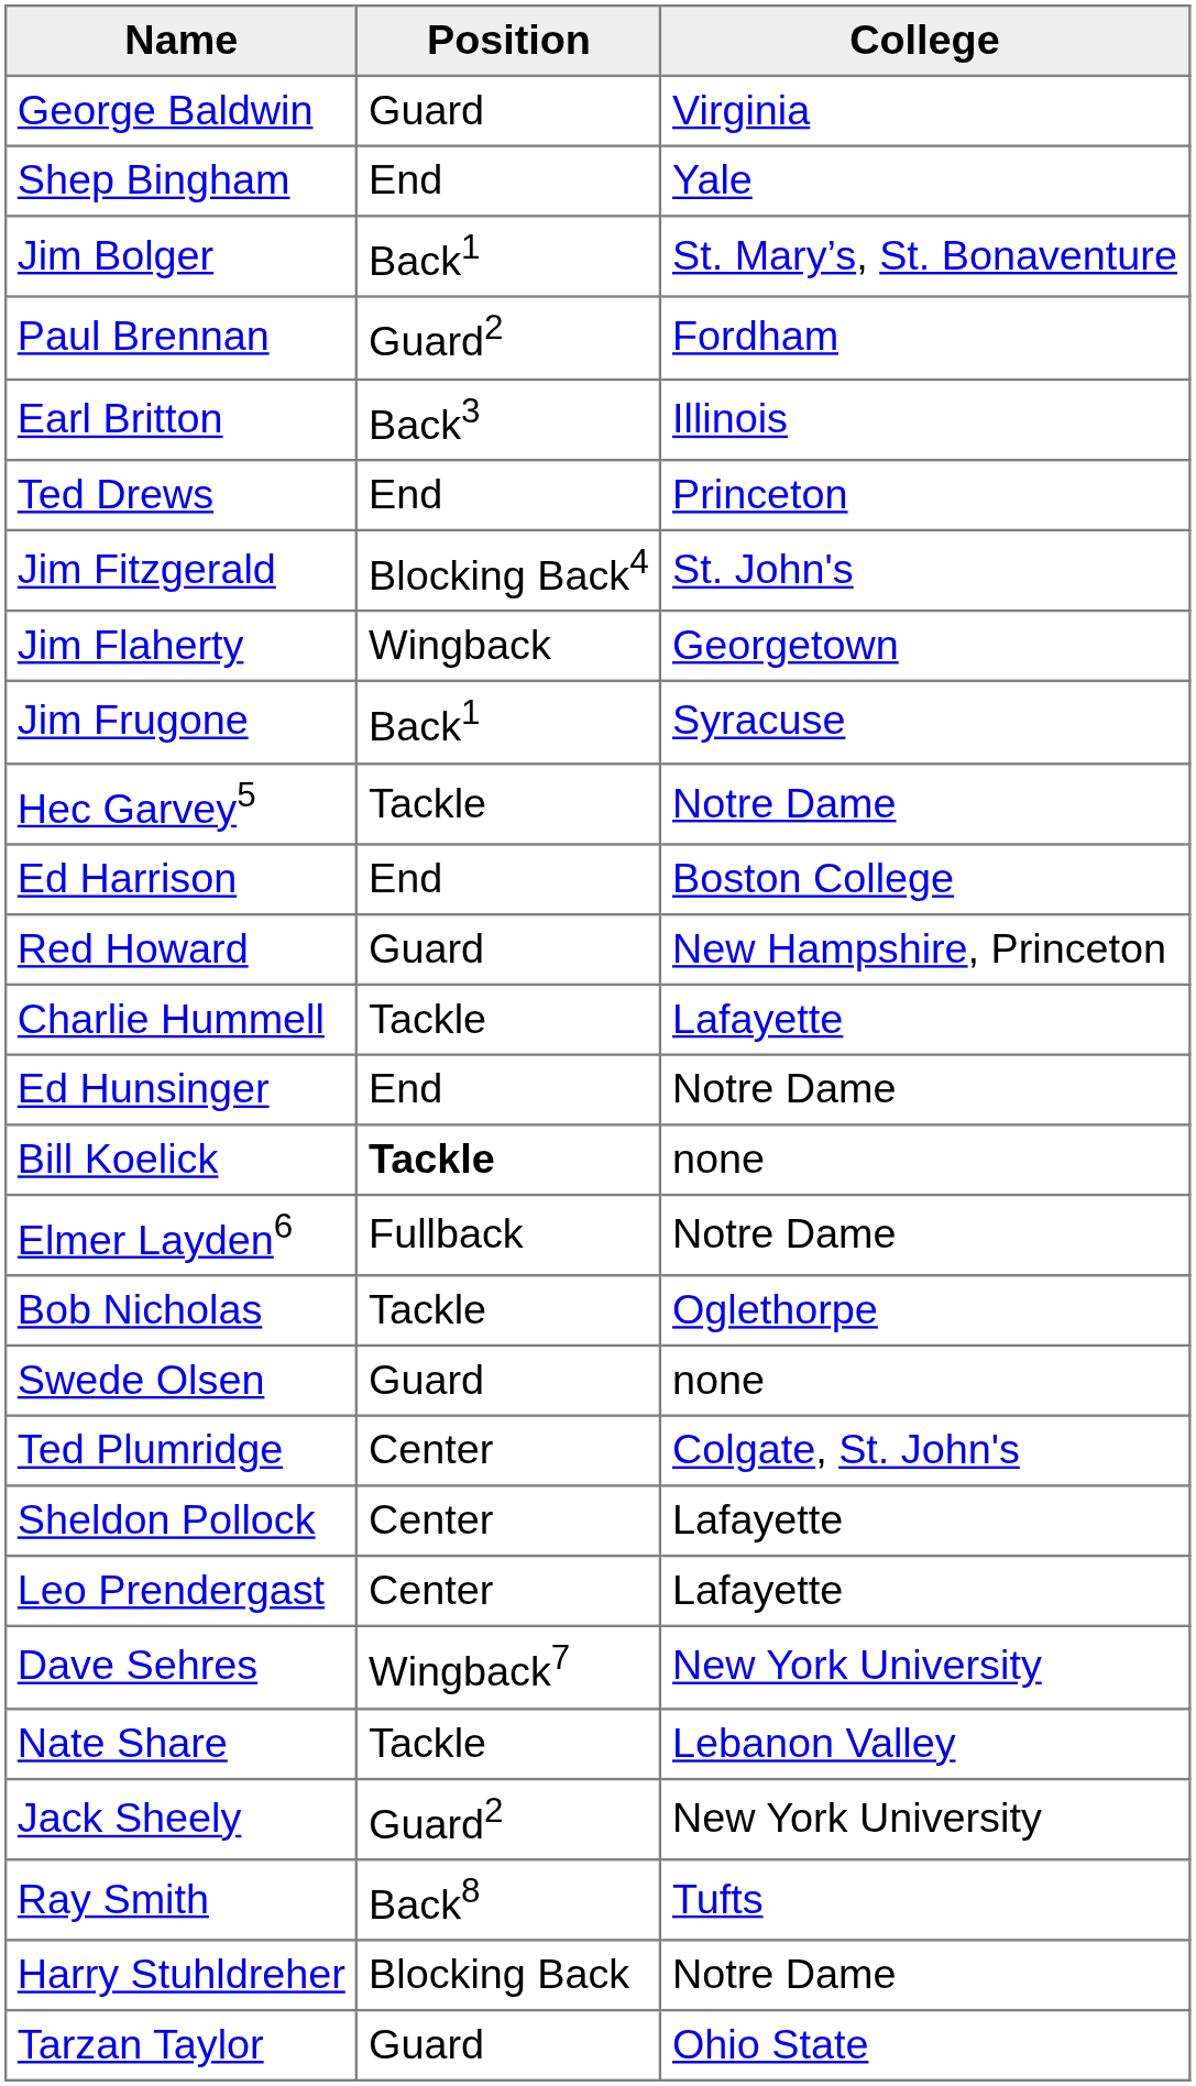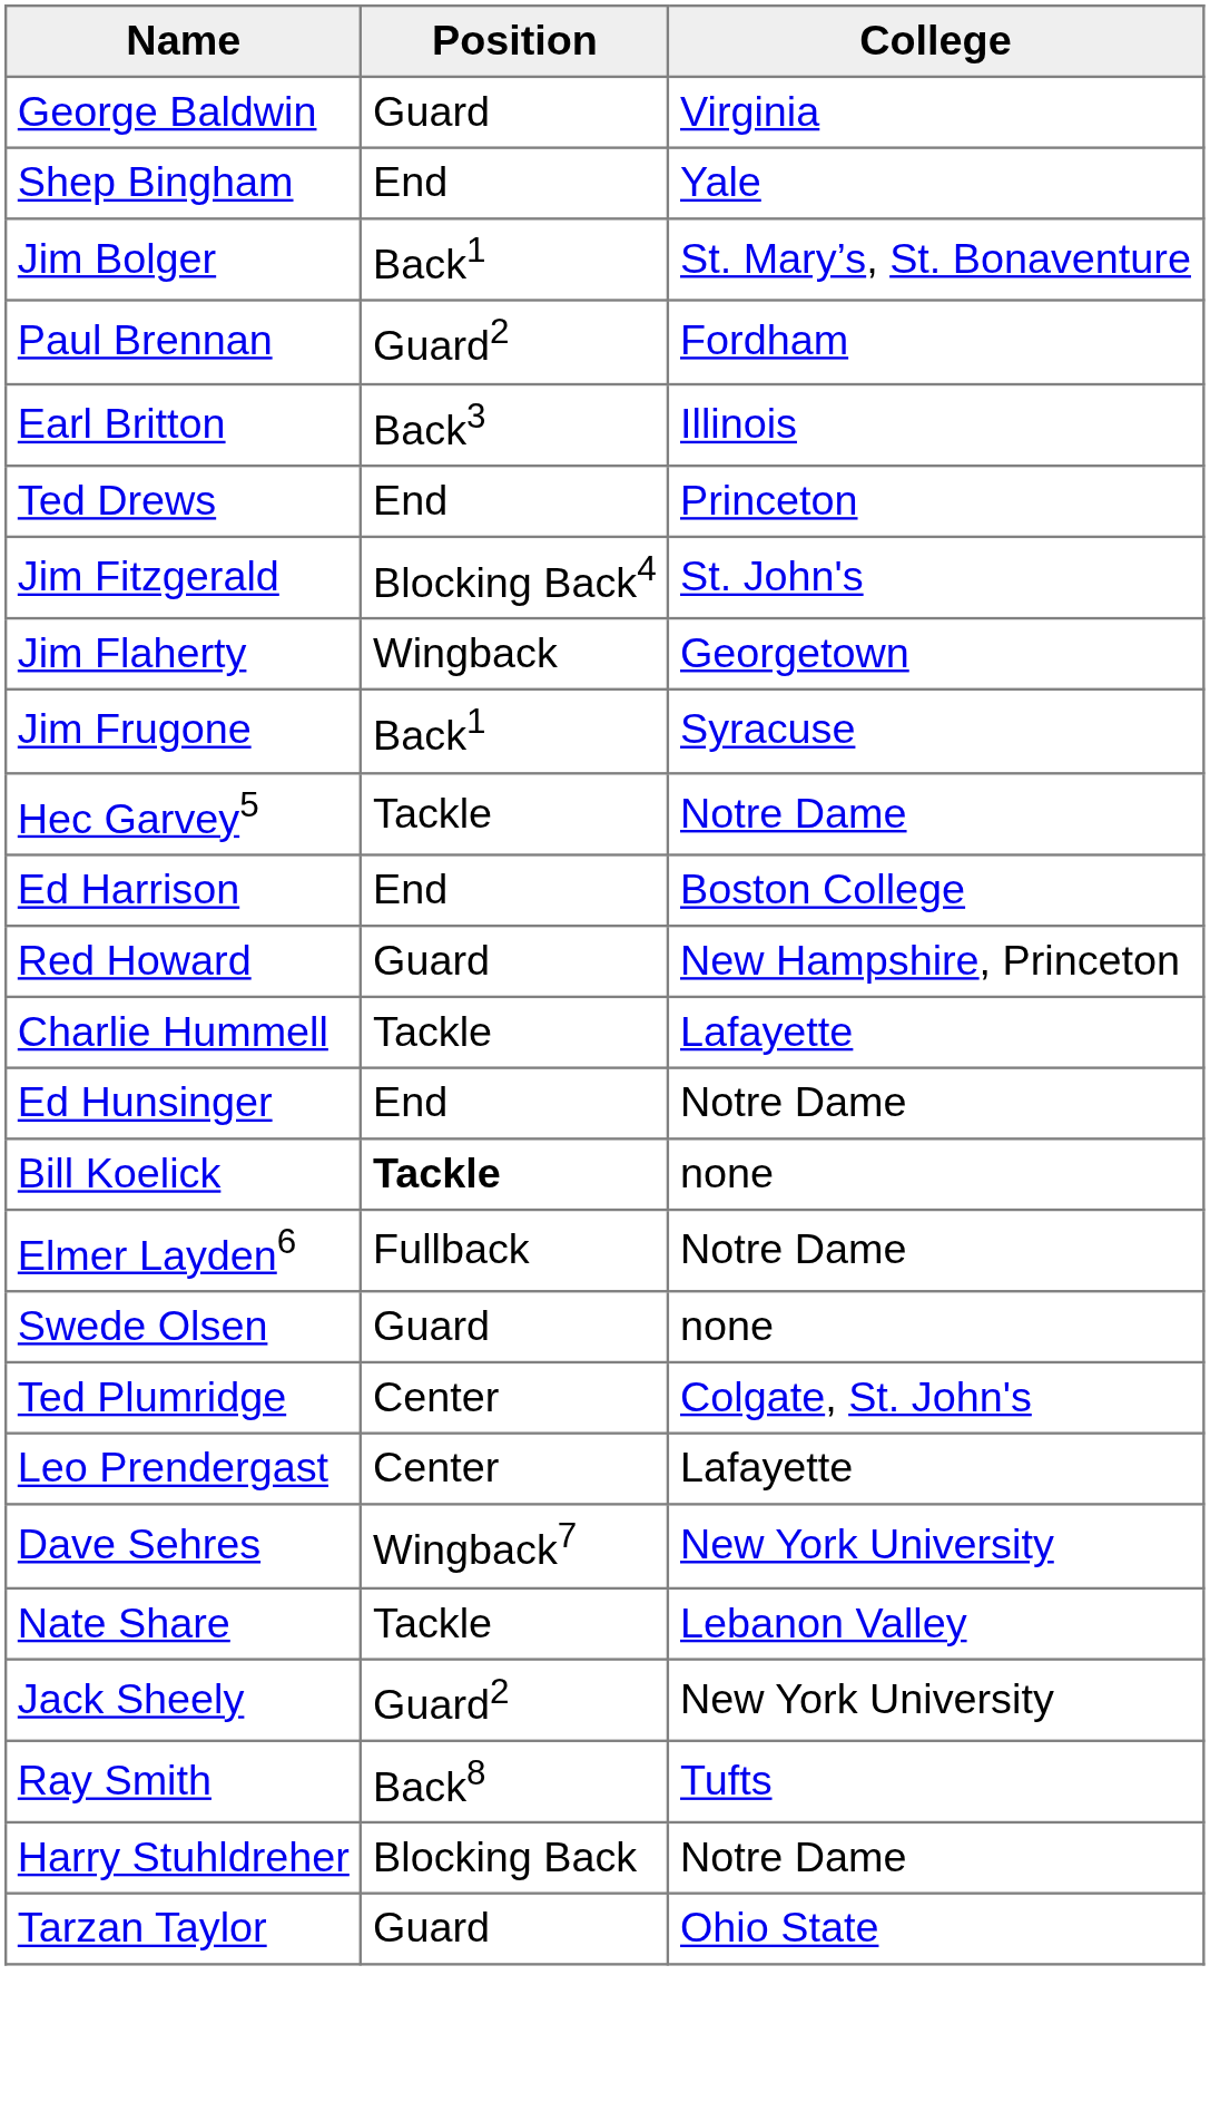 <table class="toccolours" border="1" cellpadding="4" cellspacing="2" style="border-collapse: collapse;">
 <tr bgcolor="#efefef">
 <th>Name</th>
 <th>Position</th>
 <th>College</th>
 </tr>
 <tr>
 <td><a href='#'>George Baldwin</a></td>
 <td>Guard</td>
 <td><a href='#'>Virginia</a></td>
 </tr>
 <tr>
 <td><a href='#'>Shep Bingham</a></td>
 <td>End</td>
 <td><a href='#'>Yale</a></td>
 </tr>
 <tr>
 <td><a href='#'>Jim Bolger</a></td>
 <td>Back<sup>1</sup></td>
 <td><a href='#'>St. Mary’s</a>, <a href='#'>St. Bonaventure</a></td>
 </tr>
 <tr>
 <td><a href='#'>Paul Brennan</a></td>
 <td>Guard<sup>2</sup></td>
 <td><a href='#'>Fordham</a></td>
 </tr>
 <tr>
 <td><a href='#'>Earl Britton</a></td>
 <td>Back<sup>3</sup></td>
 <td><a href='#'>Illinois</a></td>
 </tr>
 <tr>
 <td><a href='#'>Ted Drews</a></td>
 <td>End</td>
 <td><a href='#'>Princeton</a></td>
 </tr>
 <tr>
 <td><a href='#'>Jim Fitzgerald</a></td>
 <td>Blocking Back<sup>4</sup></td>
 <td><a href='#'>St. John's</a></td>
 </tr>
 <tr>
 <td><a href='#'>Jim Flaherty</a></td>
 <td>Wingback</td>
 <td><a href='#'>Georgetown</a></td>
 </tr>
 <tr>
 <td><a href='#'>Jim Frugone</a></td>
 <td>Back<sup>1</sup></td>
 <td><a href='#'>Syracuse</a></td>
 </tr>
 <tr>
 <td><a href='#'>Hec Garvey</a><sup>5</sup></td>
 <td>Tackle</td>
 <td><a href='#'>Notre Dame</a></td>
 </tr>
 <tr>
 <td><a href='#'>Ed Harrison</a></td>
 <td>End</td>
 <td><a href='#'>Boston College</a></td>
 </tr>
 <tr>
 <td><a href='#'>Red Howard</a></td>
 <td>Guard</td>
 <td><a href='#'>New Hampshire</a>, Princeton</td>
 </tr>
 <tr>
 <td><a href='#'>Charlie Hummell</a></td>
 <td>Tackle</td>
 <td><a href='#'>Lafayette</a></td>
 </tr>
 <tr>
 <td><a href='#'>Ed Hunsinger</a></td>
 <td>End</td>
 <td>Notre Dame</td>
 </tr>
 <tr>
 <td><a href='#'>Bill Koelick</a></td>
 <td><strong>Tackle</strong></td>
 <td>none</td>
 </tr>
 <tr>
 <td><a href='#'>Elmer Layden</a><sup>6</sup></td>
 <td>Fullback</td>
 <td>Notre Dame</td>
 </tr>
 <tr>
-<td><a href='#'>Bob Nicholas</a></td>
-<td>Tackle</td>
-<td><a href='#'>Oglethorpe</a></td>
-</tr>
-<tr>
 <td><a href='#'>Swede Olsen</a></td>
 <td>Guard</td>
 <td>none</td>
 </tr>
 <tr>
 <td><a href='#'>Ted Plumridge</a></td>
 <td>Center</td>
 <td><a href='#'>Colgate</a>, <a href='#'>St. John's</a></td>
-</tr>
-<tr>
-<td><a href='#'>Sheldon Pollock</a></td>
-<td>Center</td>
-<td>Lafayette</td>
 </tr>
 <tr>
 <td><a href='#'>Leo Prendergast</a></td>
 <td>Center</td>
 <td>Lafayette</td>
 </tr>
 <tr>
 <td><a href='#'>Dave Sehres</a></td>
 <td>Wingback<sup>7</sup></td>
 <td><a href='#'>New York University</a></td>
 </tr>
 <tr>
 <td><a href='#'>Nate Share</a></td>
 <td>Tackle</td>
 <td><a href='#'>Lebanon Valley</a></td>
 </tr>
 <tr>
 <td><a href='#'>Jack Sheely</a></td>
 <td>Guard<sup>2</sup></td>
 <td>New York University</td>
 </tr>
 <tr>
 <td><a href='#'>Ray Smith</a></td>
 <td>Back<sup>8</sup></td>
 <td><a href='#'>Tufts</a></td>
 </tr>
 <tr>
 <td><a href='#'>Harry Stuhldreher</a></td>
 <td>Blocking Back</td>
 <td>Notre Dame</td>
 </tr>
 <tr>
 <td><a href='#'>Tarzan Taylor</a></td>
 <td>Guard</td>
 <td><a href='#'>Ohio State</a></td>
 </tr>
 </table>
